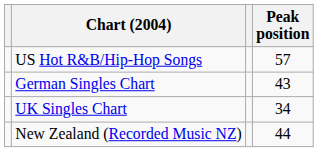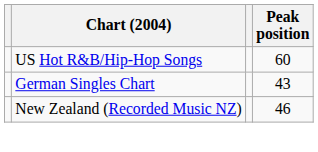 <table class="wikitable">
 <tr>
 <th></th>
 <th>Chart (2004)</th>
 <th></th>
 <th>Peak<br>position</th>
 </tr>
 <tr>
 <td></td>
 <td>US <a href='#'>Hot R&B/Hip-Hop Songs</a></td>
 <td></td>
-<td align="center">57</td>
+<td align="center">60</td>
 </tr>
 <tr>
 <td></td>
 <td><a href='#'>German Singles Chart</a></td>
 <td></td>
 <td align="center">43</td>
 </tr>
 <tr>
 <td></td>
-<td><a href='#'>UK Singles Chart</a></td>
-<td></td>
-<td align="center">34</td>
-</tr>
-<tr>
-<td></td>
 <td>New Zealand (<a href='#'>Recorded Music NZ</a>)</td>
 <td></td>
-<td align="center">44</td>
+<td align="center">46</td>
 </tr>
 </table>
